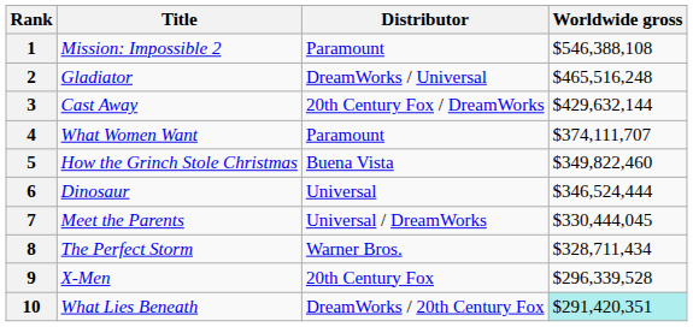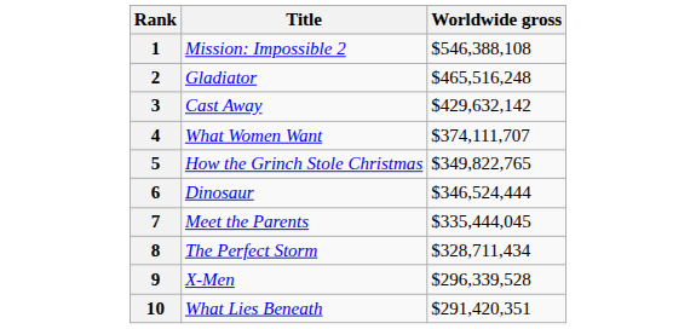 <table class="wikitable sortable" style="margin:auto; margin:auto;">
 <tr>
 <th>Rank</th>
 <th>Title</th>
-<th>Distributor</th>
 <th>Worldwide gross</th>
 </tr>
 <tr>
 <th style="text-align:center;">1</th>
 <td><em><a href='#'>Mission: Impossible 2</a></em></td>
-<td><a href='#'>Paramount</a></td>
 <td>$546,388,108</td>
 </tr>
 <tr>
 <th style="text-align:center;">2</th>
 <td><em><a href='#'>Gladiator</a></em></td>
-<td><a href='#'>DreamWorks</a> / <a href='#'>Universal</a></td>
 <td>$465,516,248</td>
 </tr>
 <tr>
 <th style="text-align:center;">3</th>
 <td><em><a href='#'>Cast Away</a></em></td>
-<td><a href='#'>20th Century Fox</a> / <a href='#'>DreamWorks</a></td>
-<td>$429,632,144</td>
+<td>$429,632,142</td>
 </tr>
 <tr>
 <th style="text-align:center;">4</th>
 <td><em><a href='#'>What Women Want</a></em></td>
-<td><a href='#'>Paramount</a></td>
 <td>$374,111,707</td>
 </tr>
 <tr>
 <th style="text-align:center;">5</th>
 <td><em><a href='#'>How the Grinch Stole Christmas</a></em></td>
-<td><a href='#'>Buena Vista</a></td>
-<td>$349,822,460</td>
+<td>$349,822,765</td>
 </tr>
 <tr>
 <th style="text-align:center;">6</th>
 <td><em><a href='#'>Dinosaur</a></em></td>
-<td><a href='#'>Universal</a></td>
 <td>$346,524,444</td>
 </tr>
 <tr>
 <th style="text-align:center;">7</th>
 <td><em><a href='#'>Meet the Parents</a></em></td>
-<td><a href='#'>Universal</a> / <a href='#'>DreamWorks</a></td>
-<td>$330,444,045</td>
+<td>$335,444,045</td>
 </tr>
 <tr>
 <th style="text-align:center;">8</th>
 <td><em><a href='#'>The Perfect Storm</a></em></td>
-<td><a href='#'>Warner Bros.</a></td>
 <td>$328,711,434</td>
 </tr>
 <tr>
 <th style="text-align:center;">9</th>
 <td><em><a href='#'>X-Men</a></em></td>
-<td><a href='#'>20th Century Fox</a></td>
 <td>$296,339,528</td>
 </tr>
 <tr>
 <th style="text-align:center;">10</th>
 <td><em><a href='#'>What Lies Beneath</a></em></td>
-<td><a href='#'>DreamWorks</a> / <a href='#'>20th Century Fox</a></td>
-<td style="background: paleturquoise;">$291,420,351</td>
+<td>$291,420,351</td>
 </tr>
 </table>
